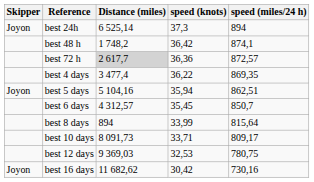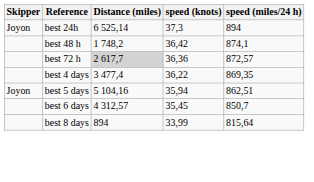 <table class="wikitable alternance">
 <tr>
 <th>Skipper</th>
 <th>Reference</th>
 <th>Distance (miles)</th>
 <th>speed (knots)</th>
 <th>speed (miles/24 h)</th>
 </tr>
 <tr>
 <td>Joyon</td>
 <td>best 24h</td>
 <td>6 525,14</td>
 <td>37,3</td>
 <td>894</td>
 </tr>
 <tr>
 <td></td>
 <td>best 48 h</td>
 <td>1 748,2</td>
 <td>36,42</td>
 <td>874,1</td>
 </tr>
 <tr>
 <td></td>
 <td>best 72 h</td>
 <td style="background: lightgrey;">2 617,7</td>
 <td>36,36</td>
 <td>872,57</td>
 </tr>
 <tr>
 <td></td>
 <td>best 4 days</td>
 <td>3 477,4</td>
 <td>36,22</td>
 <td>869,35</td>
 </tr>
 <tr>
 <td>Joyon</td>
 <td>best 5 days</td>
 <td>5 104,16</td>
 <td>35,94</td>
 <td>862,51</td>
 </tr>
 <tr>
 <td></td>
 <td>best 6 days</td>
 <td>4 312,57</td>
 <td>35,45</td>
 <td>850,7</td>
 </tr>
 <tr>
 <td></td>
 <td>best 8 days</td>
 <td> 894</td>
 <td>33,99</td>
 <td>815,64</td>
 </tr>
-<tr>
-<td></td>
-<td>best 10 days</td>
-<td>8 091,73</td>
-<td>33,71</td>
-<td>809,17</td>
-</tr>
-<tr>
-<td></td>
-<td>best 12 days</td>
-<td>9 369,03</td>
-<td>32,53</td>
-<td>780,75</td>
-</tr>
-<tr>
-<td>Joyon</td>
-<td>best 16 days</td>
-<td>11 682,62</td>
-<td>30,42</td>
-<td>730,16</td>
-</tr>
 </table>
